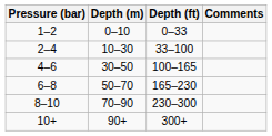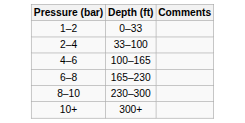 <table class="wikitable" style="margin: 1em auto 1em auto; text-align:center;">
 <tr>
 <th scope="col">Pressure (bar)</th>
-<th scope="col">Depth (m)</th>
 <th scope="col">Depth (ft)</th>
 <th scope="col">Comments</th>
 </tr>
 <tr>
 <td>1–2</td>
-<td>0–10</td>
 <td>0–33</td>
 <td></td>
 </tr>
 <tr>
 <td>2–4</td>
-<td>10–30</td>
 <td>33–100</td>
 <td></td>
 </tr>
 <tr>
 <td>4–6</td>
-<td>30–50</td>
 <td>100–165</td>
 <td></td>
 </tr>
 <tr>
 <td>6–8</td>
-<td>50–70</td>
 <td>165–230</td>
 <td></td>
 </tr>
 <tr>
 <td>8–10</td>
-<td>70–90</td>
 <td>230–300</td>
 <td></td>
 </tr>
 <tr>
 <td>10+</td>
-<td>90+</td>
 <td>300+</td>
 <td></td>
 </tr>
 </table>
